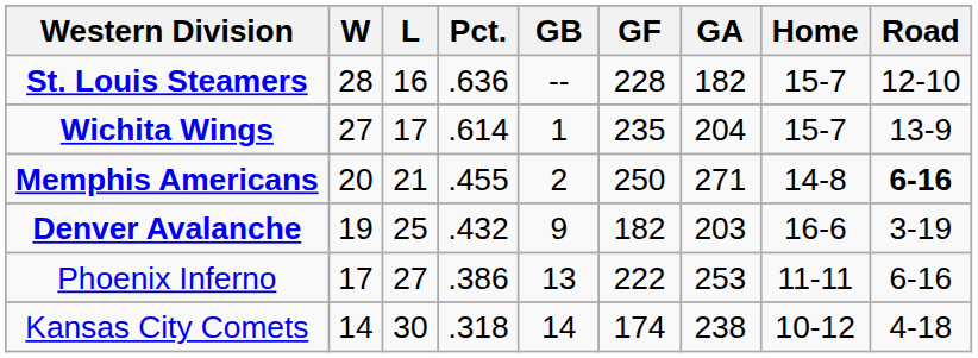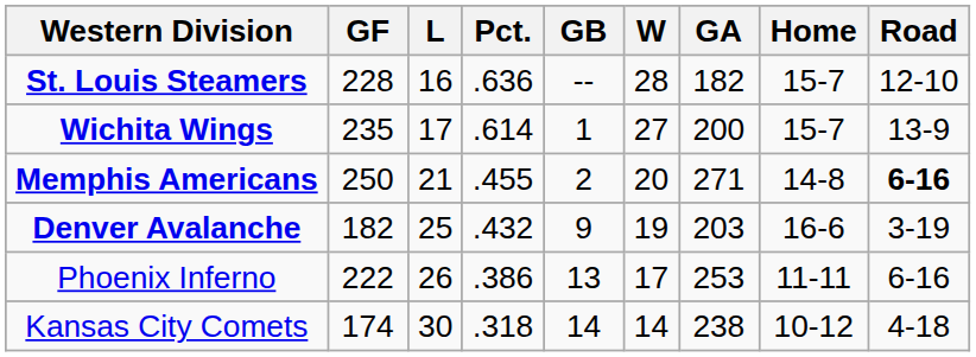 <table class="wikitable"  style="width:470px; font-size:95%; text-align:center;">
 <tr>
 <th style="width:30%;">Western Division</th>
-<th style="width:5%;">W</th>
+<th style="width:7.5%;">GF</th>
 <th style="width:5%;">L</th>
 <th style="width:5%;">Pct.</th>
 <th style="width:7.5%;">GB</th>
-<th style="width:7.5%;">GF</th>
+<th style="width:5%;">W</th>
 <th style="width:7.5%;">GA</th>
 <th style="width:7.5%;">Home</th>
 <th style="width:7.5%;">Road</th>
 </tr>
 <tr>
 <td><strong><a href='#'>St. Louis Steamers</a></strong></td>
-<td>28</td>
+<td>228</td>
 <td>16</td>
 <td>.636</td>
 <td>--</td>
-<td>228</td>
+<td>28</td>
 <td>182</td>
 <td>15-7</td>
 <td>12-10</td>
 </tr>
 <tr>
 <td><strong><a href='#'>Wichita Wings</a></strong></td>
-<td>27</td>
+<td>235</td>
 <td>17</td>
 <td>.614</td>
 <td>1</td>
-<td>235</td>
-<td>204</td>
+<td>27</td>
+<td>200</td>
 <td>15-7</td>
 <td>13-9</td>
 </tr>
 <tr>
 <td><strong><a href='#'>Memphis Americans</a></strong></td>
-<td>20</td>
+<td>250</td>
 <td>21</td>
 <td>.455</td>
 <td>2</td>
-<td>250</td>
+<td>20</td>
 <td>271</td>
 <td>14-8</td>
 <td><strong>6-16</strong></td>
 </tr>
 <tr>
 <td><strong><a href='#'>Denver Avalanche</a></strong></td>
-<td>19</td>
+<td>182</td>
 <td>25</td>
 <td>.432</td>
 <td>9</td>
-<td>182</td>
+<td>19</td>
 <td>203</td>
 <td>16-6</td>
 <td>3-19</td>
 </tr>
 <tr>
 <td><a href='#'>Phoenix Inferno</a></td>
-<td>17</td>
-<td>27</td>
+<td>222</td>
+<td>26</td>
 <td>.386</td>
 <td>13</td>
-<td>222</td>
+<td>17</td>
 <td>253</td>
 <td>11-11</td>
 <td>6-16</td>
 </tr>
 <tr>
 <td><a href='#'>Kansas City Comets</a></td>
-<td>14</td>
+<td>174</td>
 <td>30</td>
 <td>.318</td>
 <td>14</td>
-<td>174</td>
+<td>14</td>
 <td>238</td>
 <td>10-12</td>
 <td>4-18</td>
 </tr>
 </table>
